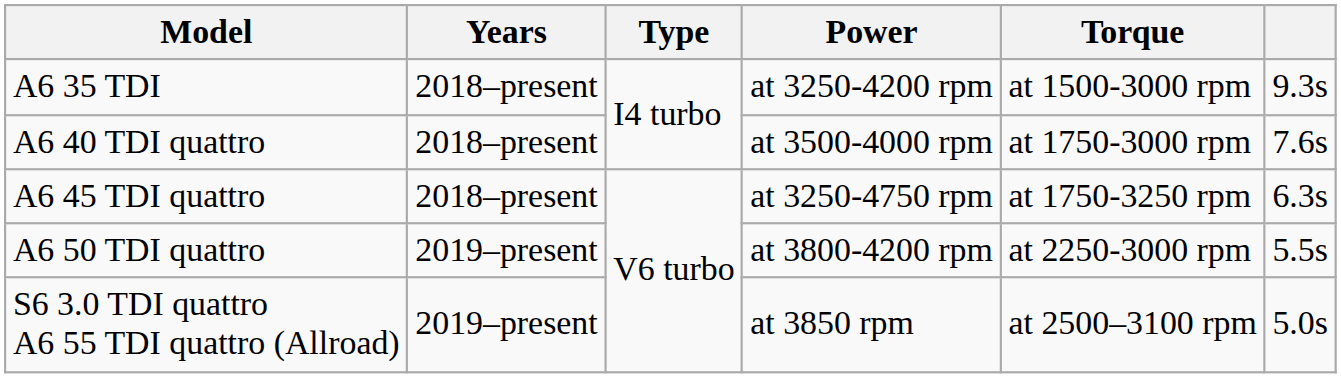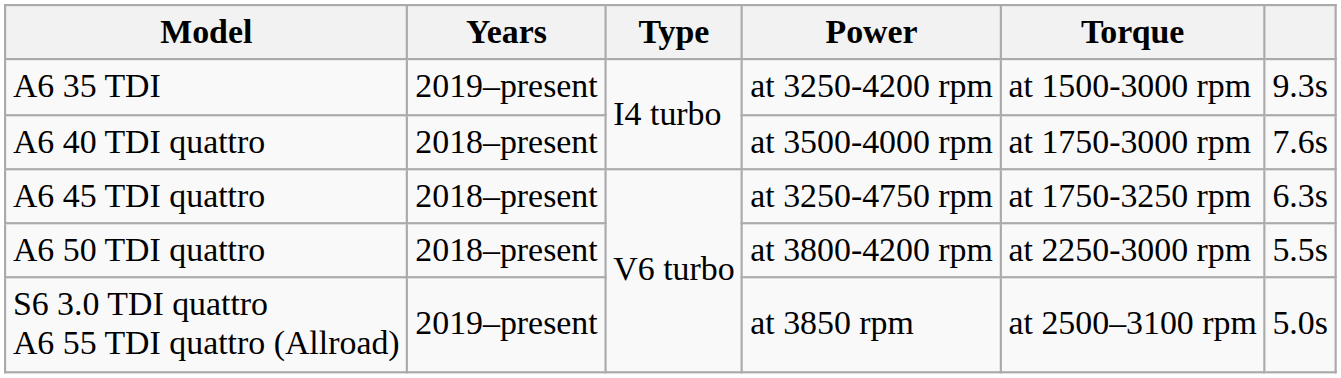 <table class="wikitable collapsible" style="font-size:98%;">
 <tr>
 <th>Model</th>
 <th>Years</th>
 <th>Type</th>
 <th>Power</th>
 <th>Torque</th>
 <th></th>
 </tr>
 <tr>
 <td>A6 35 TDI</td>
-<td>2018–present</td>
+<td>2019–present</td>
 <td rowspan=2> I4 turbo</td>
 <td> at 3250-4200 rpm</td>
 <td> at 1500-3000 rpm</td>
 <td>9.3s</td>
 </tr>
 <tr>
 <td>A6 40 TDI quattro</td>
 <td>2018–present</td>
 <td> at 3500-4000 rpm</td>
 <td> at 1750-3000 rpm</td>
 <td>7.6s</td>
 </tr>
 <tr>
 <td>A6 45 TDI quattro</td>
 <td>2018–present</td>
 <td rowspan=3> V6 turbo</td>
 <td> at 3250-4750 rpm</td>
 <td> at 1750-3250 rpm</td>
 <td>6.3s</td>
 </tr>
 <tr>
 <td>A6 50 TDI quattro</td>
-<td>2019–present</td>
+<td>2018–present</td>
 <td> at 3800-4200 rpm</td>
 <td> at 2250-3000 rpm</td>
 <td>5.5s</td>
 </tr>
 <tr>
 <td>S6 3.0 TDI quattro<br>A6 55 TDI quattro (Allroad)</td>
 <td>2019–present</td>
 <td> at 3850 rpm</td>
 <td> at 2500–3100 rpm</td>
 <td>5.0s</td>
 </tr>
 </table>
